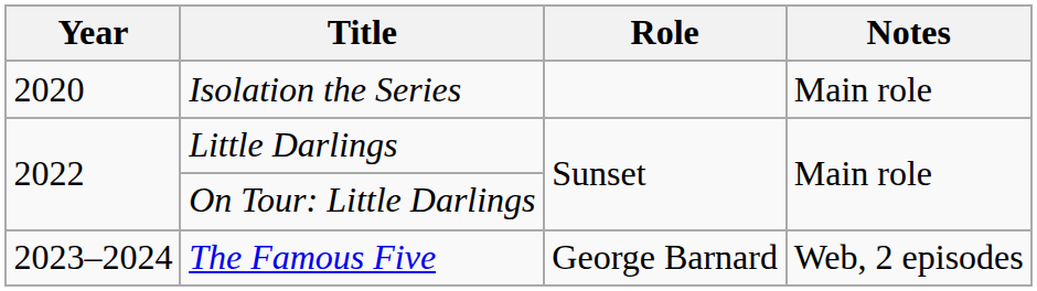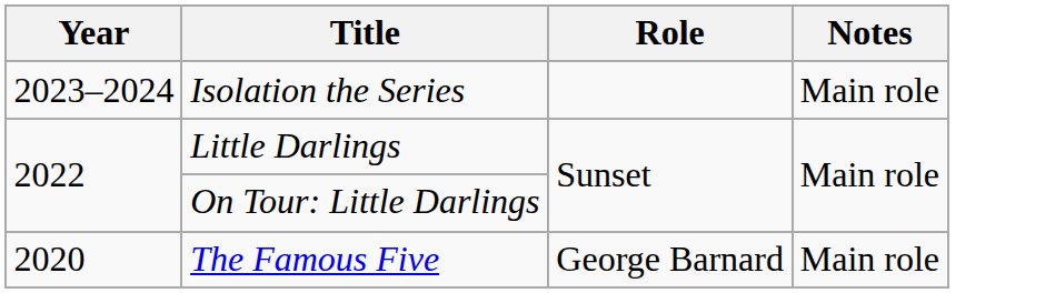 <table class="wikitable sortable">
 <tr>
 <th>Year</th>
 <th>Title</th>
 <th>Role</th>
 <th class="unsortable">Notes</th>
 </tr>
 <tr>
-<td>2020</td>
+<td>2023–2024</td>
 <td><em>Isolation the Series</em></td>
 <td></td>
 <td>Main role</td>
 </tr>
 <tr>
 <td rowspan="2">2022</td>
 <td><em>Little Darlings</em></td>
 <td rowspan="2">Sunset</td>
 <td rowspan="2">Main role</td>
 </tr>
 <tr>
 <td><em>On Tour: Little Darlings</em></td>
 </tr>
 <tr>
-<td>2023–2024</td>
+<td>2020</td>
 <td><em><a href='#'>The Famous Five</a></em></td>
 <td>George Barnard</td>
-<td>Web, 2 episodes</td>
+<td>Main role</td>
 </tr>
 <tr>
 </tr>
 </table>
